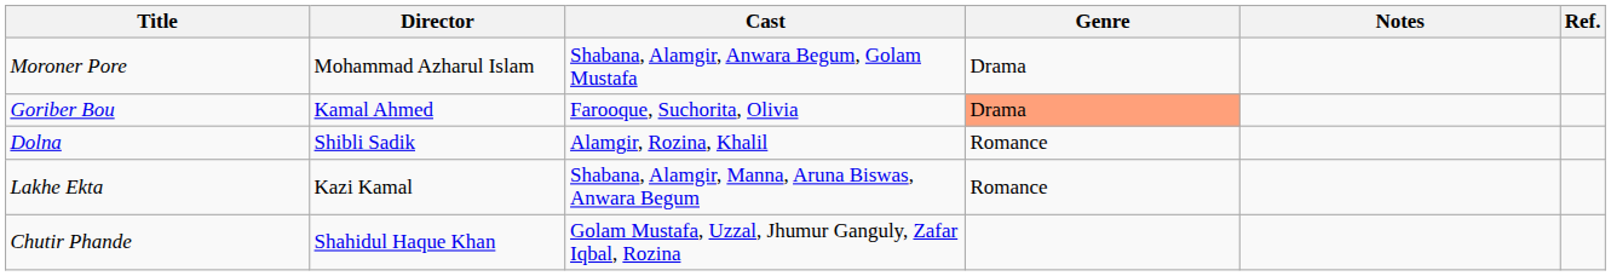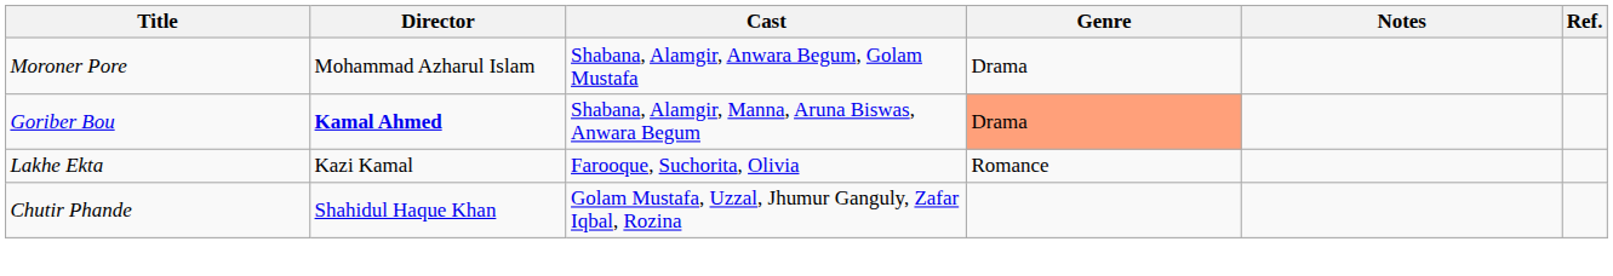 <table class="wikitable sortable">
 <tr>
 <th style="width:19%;">Title</th>
 <th style="width:16%;">Director</th>
 <th style="width:25%;">Cast</th>
 <th>Genre</th>
 <th style="width:20%;">Notes</th>
 <th style="width:2%;">Ref.</th>
 </tr>
 <tr>
 <td><em>Moroner Pore</em></td>
 <td>Mohammad Azharul Islam</td>
 <td><a href='#'>Shabana</a>, <a href='#'>Alamgir</a>, <a href='#'>Anwara Begum</a>, <a href='#'>Golam Mustafa</a></td>
 <td>Drama</td>
 <td></td>
 <td></td>
 </tr>
 <tr>
 <td><em><a href='#'>Goriber Bou</a></em></td>
-<td><a href='#'>Kamal Ahmed</a></td>
-<td><a href='#'>Farooque</a>, <a href='#'>Suchorita</a>, <a href='#'>Olivia</a></td>
+<td><strong><a href='#'>Kamal Ahmed</a></strong></td>
+<td><a href='#'>Shabana</a>, <a href='#'>Alamgir</a>, <a href='#'>Manna</a>, <a href='#'>Aruna Biswas</a>, <a href='#'>Anwara Begum</a></td>
 <td style="background: lightsalmon;">Drama</td>
-<td></td>
-<td></td>
-</tr>
-<tr>
-<td><em><a href='#'>Dolna</a></em></td>
-<td><a href='#'>Shibli Sadik</a></td>
-<td><a href='#'>Alamgir</a>, <a href='#'>Rozina</a>, <a href='#'>Khalil</a></td>
-<td>Romance</td>
 <td></td>
 <td></td>
 </tr>
 <tr>
 <td><em>Lakhe Ekta</em></td>
 <td>Kazi Kamal</td>
-<td><a href='#'>Shabana</a>, <a href='#'>Alamgir</a>, <a href='#'>Manna</a>, <a href='#'>Aruna Biswas</a>, <a href='#'>Anwara Begum</a></td>
+<td><a href='#'>Farooque</a>, <a href='#'>Suchorita</a>, <a href='#'>Olivia</a></td>
 <td>Romance</td>
 <td></td>
 <td></td>
 </tr>
 <tr>
 <td><em>Chutir Phande</em></td>
 <td><a href='#'>Shahidul Haque Khan</a></td>
 <td><a href='#'>Golam Mustafa</a>, <a href='#'>Uzzal</a>, Jhumur Ganguly, <a href='#'>Zafar Iqbal</a>, <a href='#'>Rozina</a></td>
 <td></td>
 <td></td>
 <td></td>
 </tr>
 </table>
